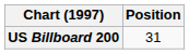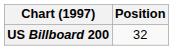 <table class="wikitable plainrowheaders" style="text-align:center">
 <tr>
 <th scope="col">Chart (1997)</th>
 <th scope="col">Position</th>
 </tr>
 <tr>
 <th scope="row">US <em>Billboard</em> 200</th>
-<td>31</td>
+<td>32</td>
 </tr>
 </table>
